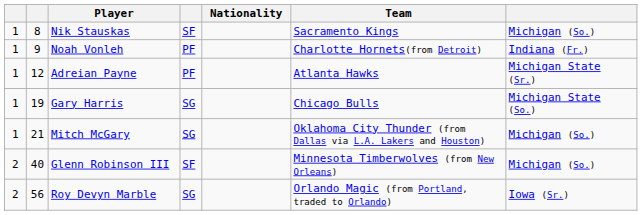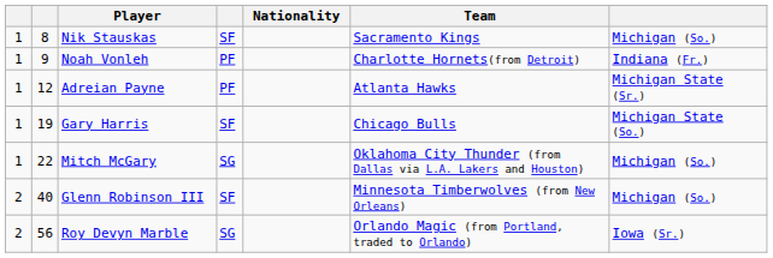 <table class="wikitable sortable" style="text-align:left">
 <tr>
 <th style="width:20px;"></th>
 <th style="width:20px;"></th>
 <th style="width:150px;">Player</th>
 <th style="width:20px;"></th>
 <th style="width:100px;">Nationality</th>
 <th style="width:250px;">Team</th>
 <th style="width:150px;"></th>
 </tr>
 <tr>
 <td style="text-align:center;">1</td>
 <td style="text-align:center;">8</td>
 <td><a href='#'>Nik Stauskas</a></td>
 <td><a href='#'>SF</a></td>
 <td></td>
 <td><a href='#'>Sacramento Kings</a></td>
 <td><a href='#'>Michigan</a> <small>(<a href='#'>So.</a>)</small></td>
 </tr>
 <tr>
 <td style="text-align:center;">1</td>
 <td style="text-align:center;">9</td>
 <td><a href='#'>Noah Vonleh</a></td>
 <td><a href='#'>PF</a></td>
 <td></td>
 <td><a href='#'>Charlotte Hornets</a><small>(from <a href='#'>Detroit</a>)</small></td>
 <td><a href='#'>Indiana</a> <small>(<a href='#'>Fr.</a>)</small></td>
 </tr>
 <tr>
 <td style="text-align:center;">1</td>
 <td style="text-align:center;">12</td>
 <td><a href='#'>Adreian Payne</a></td>
 <td><a href='#'>PF</a></td>
 <td></td>
 <td><a href='#'>Atlanta Hawks</a></td>
 <td><a href='#'>Michigan State</a> <small>(<a href='#'>Sr.</a>)</small></td>
 </tr>
 <tr>
 <td style="text-align:center;">1</td>
 <td style="text-align:center;">19</td>
 <td><a href='#'>Gary Harris</a></td>
-<td><a href='#'>SG</a></td>
+<td><a href='#'>SF</a></td>
 <td></td>
 <td><a href='#'>Chicago Bulls</a></td>
 <td><a href='#'>Michigan State</a> <small>(<a href='#'>So.</a>)</small></td>
 </tr>
 <tr>
 <td style="text-align:center;">1</td>
-<td style="text-align:center;">21</td>
+<td style="text-align:center;">22</td>
 <td><a href='#'>Mitch McGary</a></td>
 <td><a href='#'>SG</a></td>
 <td></td>
 <td><a href='#'>Oklahoma City Thunder</a> <small>(from <a href='#'>Dallas</a> via <a href='#'>L.A. Lakers</a> and <a href='#'>Houston</a>)</small></td>
 <td><a href='#'>Michigan</a> <small>(<a href='#'>So.</a>)</small></td>
 </tr>
 <tr>
 <td style="text-align:center;">2</td>
 <td style="text-align:center;">40</td>
 <td><a href='#'>Glenn Robinson III</a></td>
 <td><a href='#'>SF</a></td>
 <td></td>
 <td><a href='#'>Minnesota Timberwolves</a> <small>(from <a href='#'>New Orleans</a>)</small></td>
 <td><a href='#'>Michigan</a> <small>(<a href='#'>So.</a>)</small></td>
 </tr>
 <tr>
 <td style="text-align:center;">2</td>
 <td style="text-align:center;">56</td>
 <td><a href='#'>Roy Devyn Marble</a></td>
 <td><a href='#'>SG</a></td>
 <td></td>
 <td><a href='#'>Orlando Magic</a> <small>(from <a href='#'>Portland</a>,</small> <small>traded to <a href='#'>Orlando</a>)</small></td>
 <td><a href='#'>Iowa</a> <small>(<a href='#'>Sr.</a>)</small></td>
 </tr>
 </table>
